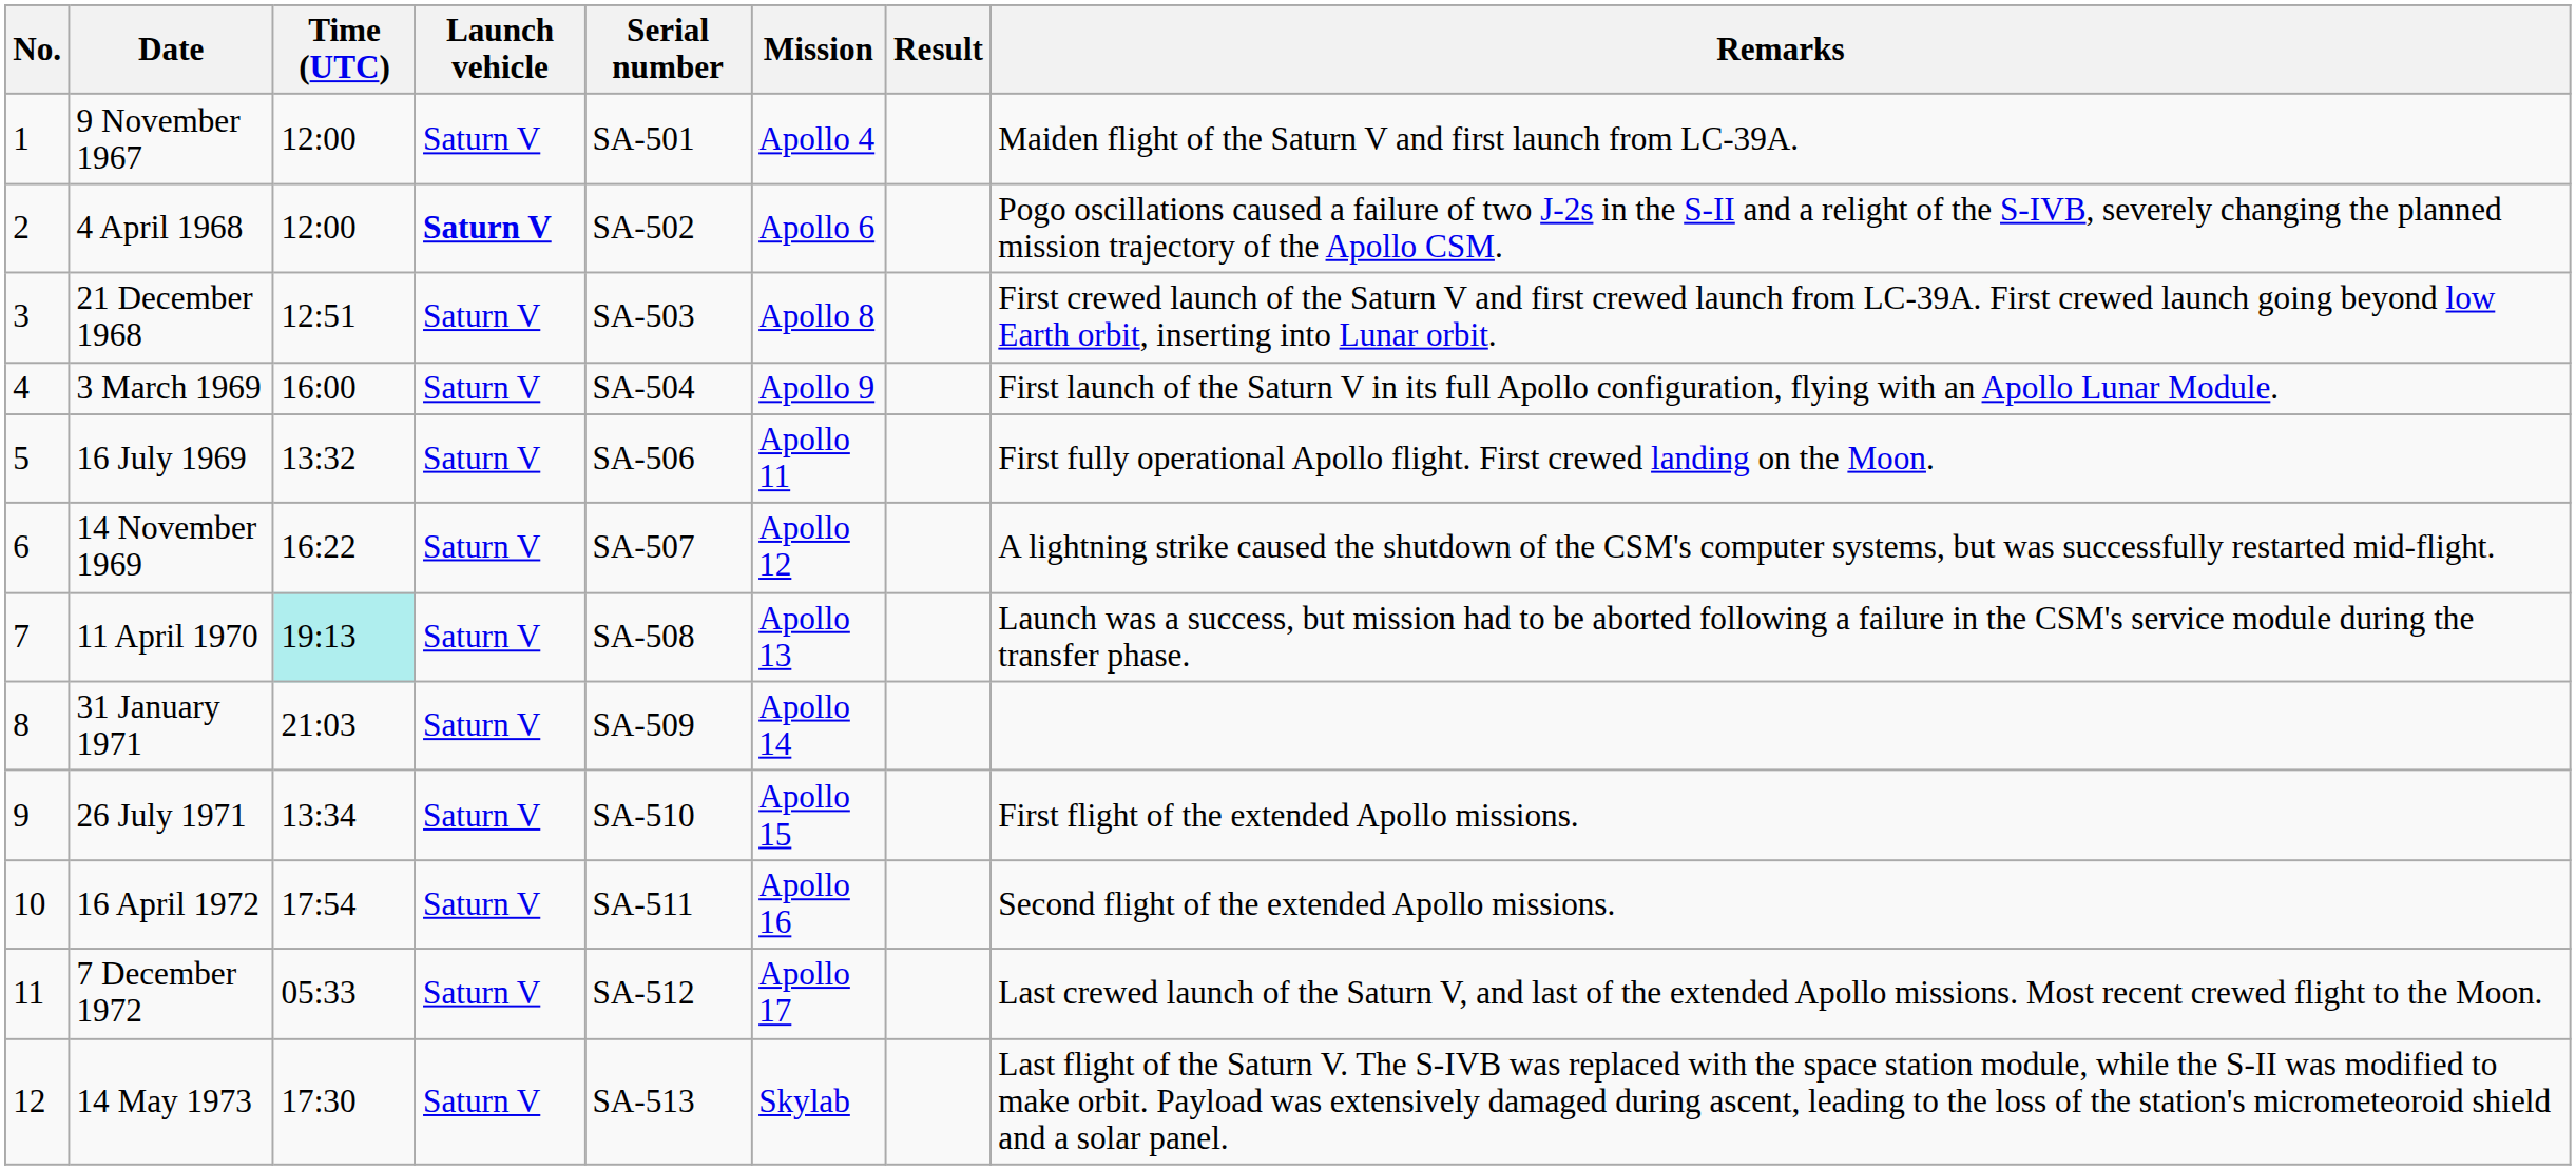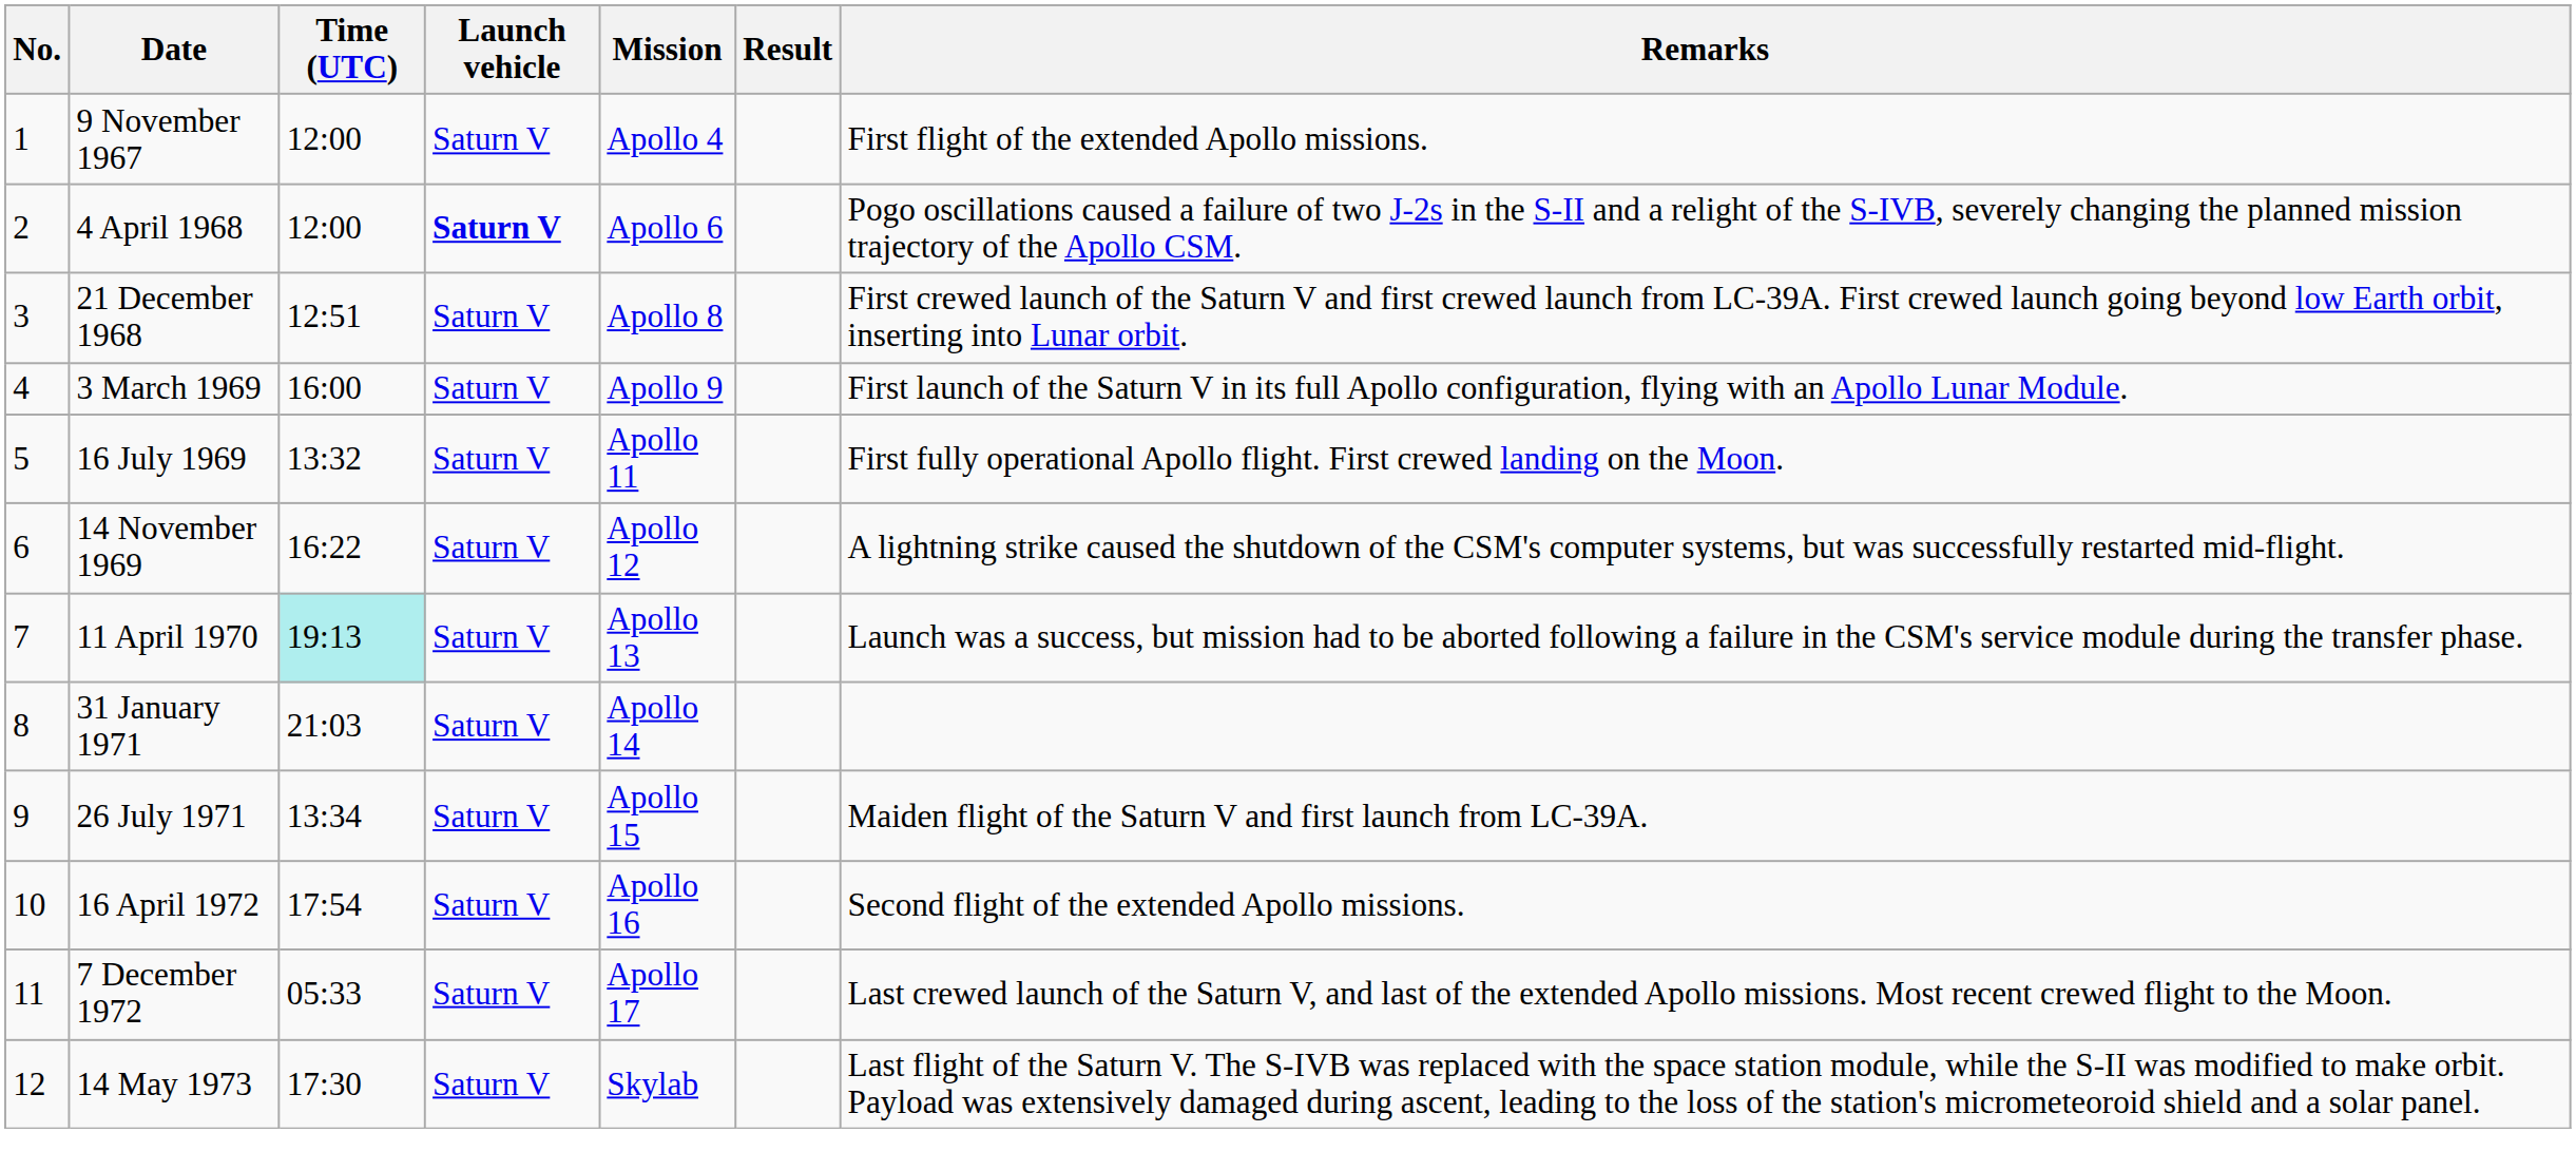 <table class="wikitable mw-collapsible mw-collapsed">
 <tr>
 <th>No.</th>
 <th>Date</th>
 <th>Time (<a href='#'>UTC</a>)</th>
 <th>Launch vehicle</th>
-<th>Serial number</th>
 <th>Mission</th>
 <th>Result</th>
 <th>Remarks</th>
 </tr>
 <tr>
 <td>1</td>
 <td>9 November 1967</td>
 <td>12:00</td>
 <td><a href='#'>Saturn V</a></td>
-<td>SA-501</td>
 <td><a href='#'>Apollo 4</a></td>
 <td></td>
-<td>Maiden flight of the Saturn V and first launch from LC-39A.</td>
+<td>First flight of the extended Apollo missions.</td>
 </tr>
 <tr>
 <td>2</td>
 <td>4 April 1968</td>
 <td>12:00</td>
 <td><strong><a href='#'>Saturn V</a></strong></td>
-<td>SA-502</td>
 <td><a href='#'>Apollo 6</a></td>
 <td></td>
 <td>Pogo oscillations caused a failure of two <a href='#'>J-2s</a> in the <a href='#'>S-II</a> and a relight of the <a href='#'>S-IVB</a>, severely changing the planned mission trajectory of the <a href='#'>Apollo CSM</a>.</td>
 </tr>
 <tr>
 <td>3</td>
 <td>21 December 1968</td>
 <td>12:51</td>
 <td><a href='#'>Saturn V</a></td>
-<td>SA-503</td>
 <td><a href='#'>Apollo 8</a></td>
 <td></td>
 <td>First crewed launch of the Saturn V and first crewed launch from LC-39A. First crewed launch going beyond <a href='#'>low Earth orbit</a>, inserting into <a href='#'>Lunar orbit</a>.</td>
 </tr>
 <tr>
 <td>4</td>
 <td>3 March 1969</td>
 <td>16:00</td>
 <td><a href='#'>Saturn V</a></td>
-<td>SA-504</td>
 <td><a href='#'>Apollo 9</a></td>
 <td></td>
 <td>First launch of the Saturn V in its full Apollo configuration, flying with an <a href='#'>Apollo Lunar Module</a>.</td>
 </tr>
 <tr>
 <td>5</td>
 <td>16 July 1969</td>
 <td>13:32</td>
 <td><a href='#'>Saturn V</a></td>
-<td>SA-506</td>
 <td><a href='#'>Apollo 11</a></td>
 <td></td>
 <td>First fully operational Apollo flight. First crewed <a href='#'>landing</a> on the <a href='#'>Moon</a>.</td>
 </tr>
 <tr>
 <td>6</td>
 <td>14 November 1969</td>
 <td>16:22</td>
 <td><a href='#'>Saturn V</a></td>
-<td>SA-507</td>
 <td><a href='#'>Apollo 12</a></td>
 <td></td>
 <td>A lightning strike caused the shutdown of the CSM's computer systems, but was successfully restarted mid-flight.</td>
 </tr>
 <tr>
 <td>7</td>
 <td>11 April 1970</td>
 <td style="background: paleturquoise;">19:13</td>
 <td><a href='#'>Saturn V</a></td>
-<td>SA-508</td>
 <td><a href='#'>Apollo 13</a></td>
 <td></td>
 <td>Launch was a success, but mission had to be aborted following a failure in the CSM's service module during the transfer phase.</td>
 </tr>
 <tr>
 <td>8</td>
 <td>31 January 1971</td>
 <td>21:03</td>
 <td><a href='#'>Saturn V</a></td>
-<td>SA-509</td>
 <td><a href='#'>Apollo 14</a></td>
 <td></td>
 <td></td>
 </tr>
 <tr>
 <td>9</td>
 <td>26 July 1971</td>
 <td>13:34</td>
 <td><a href='#'>Saturn V</a></td>
-<td>SA-510</td>
 <td><a href='#'>Apollo 15</a></td>
 <td></td>
-<td>First flight of the extended Apollo missions.</td>
+<td>Maiden flight of the Saturn V and first launch from LC-39A.</td>
 </tr>
 <tr>
 <td>10</td>
 <td>16 April 1972</td>
 <td>17:54</td>
 <td><a href='#'>Saturn V</a></td>
-<td>SA-511</td>
 <td><a href='#'>Apollo 16</a></td>
 <td></td>
 <td>Second flight of the extended Apollo missions.</td>
 </tr>
 <tr>
 <td>11</td>
 <td>7 December 1972</td>
 <td>05:33</td>
 <td><a href='#'>Saturn V</a></td>
-<td>SA-512</td>
 <td><a href='#'>Apollo 17</a></td>
 <td></td>
 <td>Last crewed launch of the Saturn V, and last of the extended Apollo missions. Most recent crewed flight to the Moon.</td>
 </tr>
 <tr>
 <td>12</td>
 <td>14 May 1973</td>
 <td>17:30</td>
 <td><a href='#'>Saturn V</a></td>
-<td>SA-513</td>
 <td><a href='#'>Skylab</a></td>
 <td></td>
 <td>Last flight of the Saturn V. The S-IVB was replaced with the space station module, while the S-II was modified to make orbit. Payload was extensively damaged during ascent, leading to the loss of the station's micrometeoroid shield and a solar panel.</td>
 </tr>
 </table>
